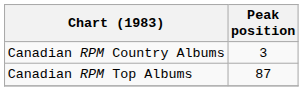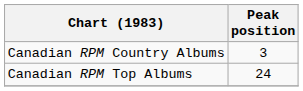 <table class="wikitable sortable">
 <tr>
 <th>Chart (1983)</th>
 <th>Peak<br>position</th>
 </tr>
 <tr>
 <td>Canadian <em>RPM</em> Country Albums</td>
 <td align="center">3</td>
 </tr>
 <tr>
 <td>Canadian <em>RPM</em> Top Albums</td>
-<td align="center">87</td>
+<td align="center">24</td>
 </tr>
 <tr>
 </tr>
 </table>
